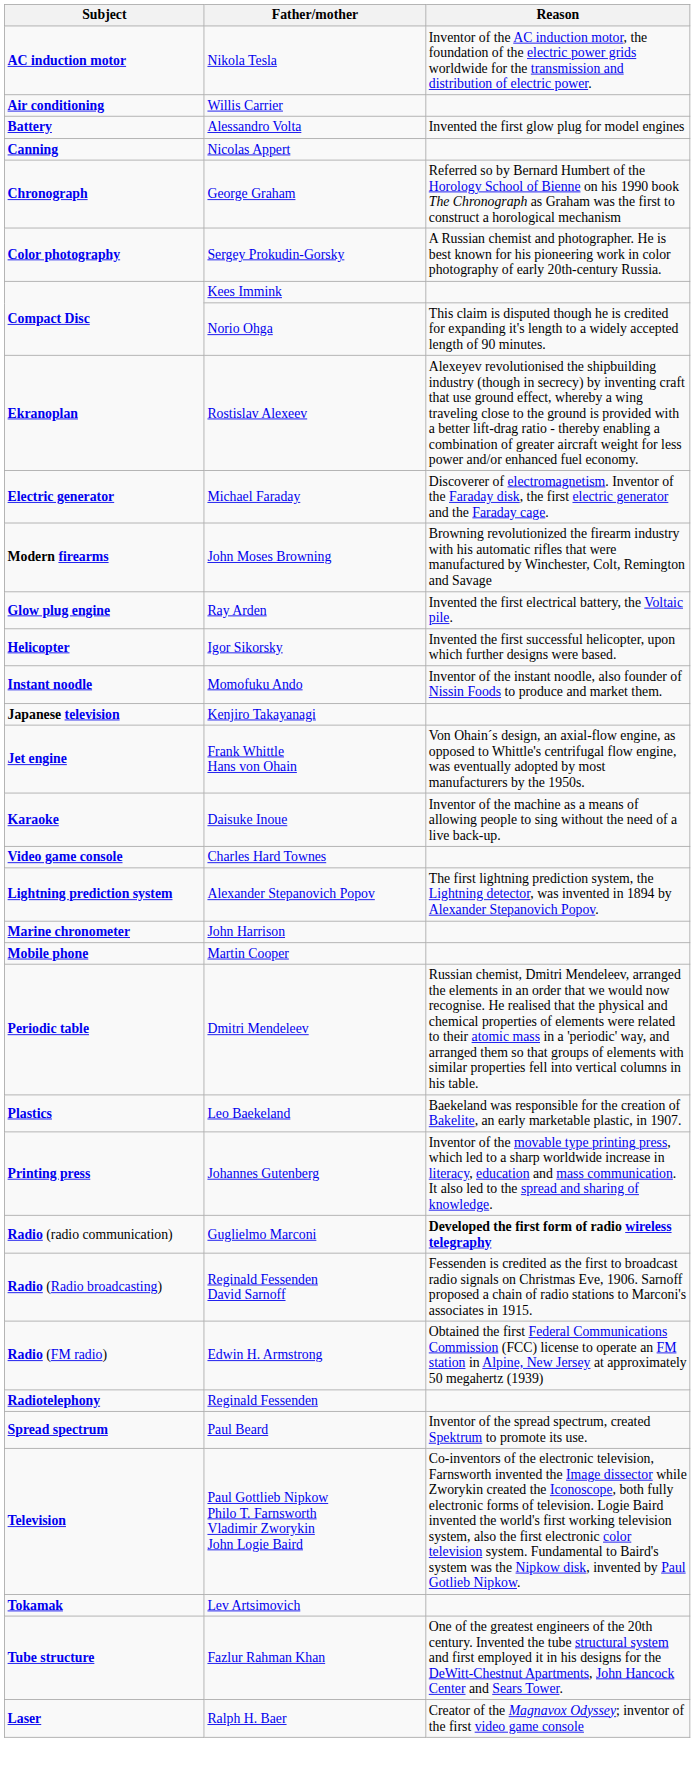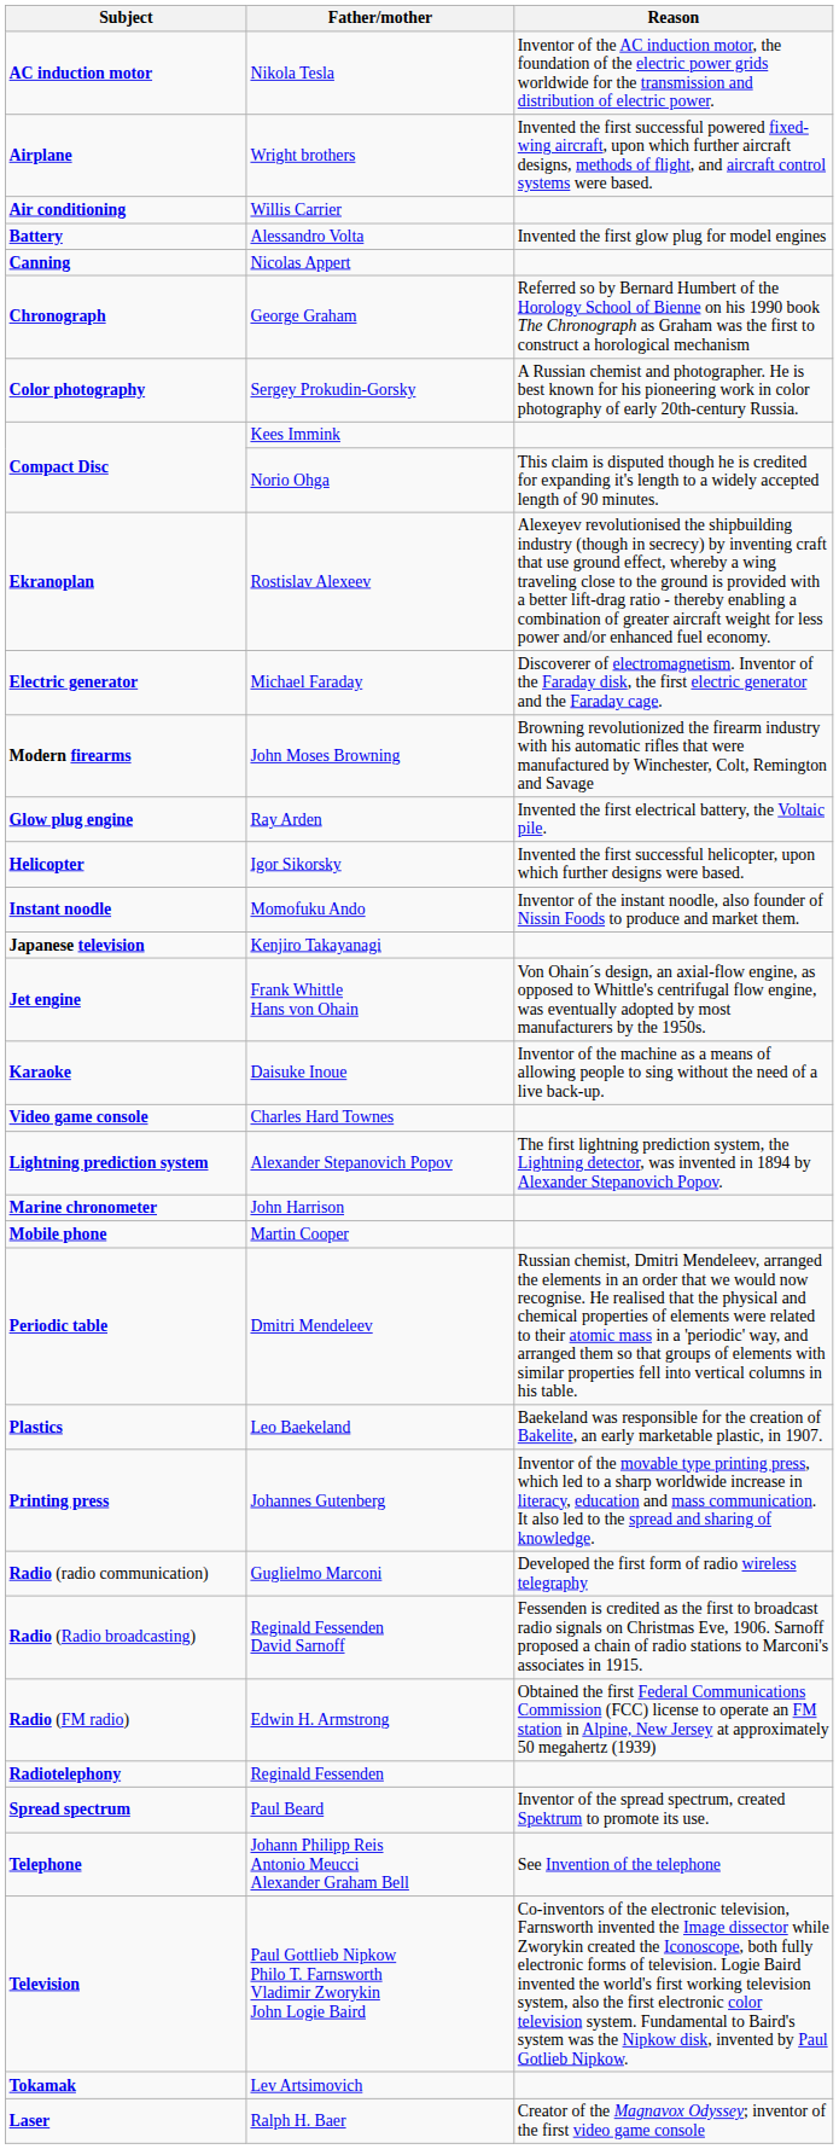 <table class="wikitable sortable">
 <tr>
 <th width="225px">Subject</th>
 <th width="250px">Father/mother</th>
 <th width="300px">Reason</th>
 </tr>
 <tr>
 <td><strong><a href='#'>AC induction motor</a></strong></td>
 <td><a href='#'>Nikola Tesla</a></td>
 <td>Inventor of the <a href='#'>AC induction motor</a>, the foundation of the <a href='#'>electric power grids</a> worldwide for the <a href='#'>transmission and distribution of electric power</a>.</td>
+</tr>
+<tr>
+<td><strong><a href='#'>Airplane</a></strong></td>
+<td><a href='#'>Wright brothers</a></td>
+<td>Invented the first successful powered <a href='#'>fixed-wing aircraft</a>, upon which further aircraft designs, <a href='#'>methods of flight</a>, and <a href='#'>aircraft control systems</a> were based.</td>
 </tr>
 <tr>
 <td><strong><a href='#'>Air conditioning</a></strong></td>
 <td><a href='#'>Willis Carrier</a></td>
 <td></td>
 </tr>
 <tr>
 <td><strong><a href='#'>Battery</a></strong></td>
 <td><a href='#'>Alessandro Volta</a></td>
 <td>Invented the first glow plug for model engines</td>
 </tr>
 <tr>
 <td><strong><a href='#'>Canning</a></strong></td>
 <td><a href='#'>Nicolas Appert</a></td>
 <td></td>
 </tr>
 <tr>
 <td><strong><a href='#'>Chronograph</a></strong></td>
 <td><a href='#'>George Graham</a></td>
 <td>Referred so by Bernard Humbert of the <a href='#'>Horology School of Bienne</a> on his 1990 book <em>The Chronograph</em> as Graham was the first to construct a horological mechanism</td>
 </tr>
 <tr>
 <td><strong><a href='#'>Color photography</a></strong></td>
 <td><a href='#'>Sergey Prokudin-Gorsky</a></td>
 <td>A Russian chemist and photographer. He is best known for his pioneering work in color photography of early 20th-century Russia.</td>
 </tr>
 <tr>
 <td rowspan="2"><strong><a href='#'>Compact Disc</a></strong></td>
 <td><a href='#'>Kees Immink</a></td>
 <td></td>
 </tr>
 <tr>
 <td><a href='#'>Norio Ohga</a></td>
 <td>This claim is disputed though he is credited for expanding it's length to a widely accepted length of 90 minutes.</td>
 </tr>
 <tr>
 <td><strong><a href='#'>Ekranoplan</a></strong></td>
 <td><a href='#'>Rostislav Alexeev</a></td>
 <td>Alexeyev revolutionised the shipbuilding industry (though in secrecy) by inventing craft that use ground effect, whereby a wing traveling close to the ground is provided with a better lift-drag ratio - thereby enabling a combination of greater aircraft weight for less power and/or enhanced fuel economy.</td>
 </tr>
 <tr>
 <td><strong><a href='#'>Electric generator</a></strong></td>
 <td><a href='#'>Michael Faraday</a></td>
 <td>Discoverer of <a href='#'>electromagnetism</a>. Inventor of the <a href='#'>Faraday disk</a>, the first <a href='#'>electric generator</a> and the <a href='#'>Faraday cage</a>.</td>
 </tr>
 <tr>
 <td><strong>Modern <a href='#'>firearms</a></strong></td>
 <td><a href='#'>John Moses Browning</a></td>
 <td>Browning revolutionized the firearm industry with his automatic rifles that were manufactured by Winchester, Colt, Remington and Savage</td>
 </tr>
 <tr>
 <td><strong><a href='#'>Glow plug engine</a></strong></td>
 <td><a href='#'>Ray Arden</a></td>
 <td>Invented the first electrical battery, the <a href='#'>Voltaic pile</a>.</td>
 </tr>
 <tr>
 <td><strong><a href='#'>Helicopter</a></strong></td>
 <td><a href='#'>Igor Sikorsky</a></td>
 <td>Invented the first successful helicopter, upon which further designs were based.</td>
 </tr>
 <tr>
 <td><strong><a href='#'>Instant noodle</a></strong></td>
 <td><a href='#'>Momofuku Ando</a></td>
 <td>Inventor of the instant noodle, also founder of <a href='#'>Nissin Foods</a> to produce and market them.</td>
 </tr>
 <tr>
 <td><strong>Japanese <a href='#'>television</a></strong></td>
 <td><a href='#'>Kenjiro Takayanagi</a></td>
 <td></td>
 </tr>
 <tr>
 <td><strong><a href='#'>Jet engine</a></strong></td>
 <td><a href='#'>Frank Whittle</a> <br> <a href='#'>Hans von Ohain</a></td>
 <td>Von Ohain´s design, an axial-flow engine, as opposed to Whittle's centrifugal flow engine, was eventually adopted by most manufacturers by the 1950s.</td>
 </tr>
 <tr>
 <td><strong><a href='#'>Karaoke</a></strong></td>
 <td><a href='#'>Daisuke Inoue</a></td>
 <td>Inventor of the machine as a means of allowing people to sing without the need of a live back-up.</td>
 </tr>
 <tr>
 <td><strong><a href='#'>Video game console</a></strong></td>
 <td><a href='#'>Charles Hard Townes</a></td>
 <td></td>
 </tr>
 <tr>
 <td><strong><a href='#'>Lightning prediction system</a></strong></td>
 <td><a href='#'>Alexander Stepanovich Popov</a></td>
 <td>The first lightning prediction system, the <a href='#'>Lightning detector</a>, was invented in 1894 by <a href='#'>Alexander Stepanovich Popov</a>.</td>
 </tr>
 <tr>
 <td><strong><a href='#'>Marine chronometer</a></strong></td>
 <td><a href='#'>John Harrison</a></td>
 <td></td>
 </tr>
 <tr>
 <td><strong><a href='#'>Mobile phone</a></strong></td>
 <td><a href='#'>Martin Cooper</a></td>
 <td></td>
 </tr>
 <tr>
 <td><strong><a href='#'>Periodic table</a></strong></td>
 <td><a href='#'>Dmitri Mendeleev</a></td>
 <td>Russian chemist, Dmitri Mendeleev, arranged the elements in an order that we would now recognise. He realised that the physical and chemical properties of elements were related to their <a href='#'>atomic mass</a> in a 'periodic' way, and arranged them so that groups of elements with similar properties fell into vertical columns in his table.</td>
 </tr>
 <tr>
 <td><strong><a href='#'>Plastics</a></strong></td>
 <td><a href='#'>Leo Baekeland</a></td>
 <td>Baekeland was responsible for the creation of <a href='#'>Bakelite</a>, an early marketable plastic, in 1907.</td>
 </tr>
 <tr>
 <td><strong><a href='#'>Printing press</a></strong></td>
 <td><a href='#'>Johannes Gutenberg</a></td>
 <td>Inventor of the <a href='#'>movable type printing press</a>, which led to a sharp worldwide increase in <a href='#'>literacy</a>, <a href='#'>education</a> and <a href='#'>mass communication</a>. It also led to the <a href='#'>spread and sharing of knowledge</a>.</td>
 </tr>
 <tr>
 <td><strong><a href='#'>Radio</a></strong> (radio communication)</td>
 <td><a href='#'>Guglielmo Marconi</a></td>
-<td><strong>Developed the first form of radio <a href='#'>wireless telegraphy</a></strong></td>
+<td>Developed the first form of radio <a href='#'>wireless telegraphy</a></td>
 </tr>
 <tr>
 <td><strong><a href='#'>Radio</a></strong> (<a href='#'>Radio broadcasting</a>)</td>
 <td><a href='#'>Reginald Fessenden</a> <br> <a href='#'>David Sarnoff</a></td>
 <td>Fessenden is credited as the first to broadcast radio signals on Christmas Eve, 1906. Sarnoff proposed a chain of radio stations to Marconi's associates in 1915.</td>
 </tr>
 <tr>
 <td><strong><a href='#'>Radio</a></strong> (<a href='#'>FM radio</a>)</td>
 <td><a href='#'>Edwin H. Armstrong</a></td>
 <td>Obtained the first <a href='#'>Federal Communications Commission</a> (FCC) license to operate an <a href='#'>FM station</a> in <a href='#'>Alpine, New Jersey</a> at approximately 50 megahertz (1939)</td>
 </tr>
 <tr>
 <td><strong><a href='#'>Radiotelephony</a></strong></td>
 <td><a href='#'>Reginald Fessenden</a></td>
 <td></td>
 </tr>
 <tr>
 <td><strong><a href='#'>Spread spectrum</a></strong></td>
 <td><a href='#'>Paul Beard</a></td>
 <td>Inventor of the spread spectrum, created <a href='#'>Spektrum</a> to promote its use.</td>
 </tr>
 <tr>
+<td><strong><a href='#'>Telephone</a></strong></td>
+<td><a href='#'>Johann Philipp Reis</a> <br> <a href='#'>Antonio Meucci</a> <br> <a href='#'>Alexander Graham Bell</a></td>
+<td>See <a href='#'>Invention of the telephone</a></td>
+</tr>
+<tr>
 <td><strong><a href='#'>Television</a></strong></td>
 <td><a href='#'>Paul Gottlieb Nipkow</a><br><a href='#'>Philo T. Farnsworth</a><br><a href='#'>Vladimir Zworykin</a><br><a href='#'>John Logie Baird</a></td>
 <td>Co-inventors of the electronic television, Farnsworth invented the <a href='#'>Image dissector</a> while Zworykin created the <a href='#'>Iconoscope</a>, both fully electronic forms of television. Logie Baird invented the world's first working television system, also the first electronic <a href='#'>color television</a> system. Fundamental to Baird's system was the <a href='#'>Nipkow disk</a>, invented by <a href='#'>Paul Gotlieb Nipkow</a>.</td>
 </tr>
 <tr>
 <td><strong><a href='#'>Tokamak</a></strong></td>
 <td><a href='#'>Lev Artsimovich</a></td>
 <td></td>
 </tr>
 <tr>
-<td><strong><a href='#'>Tube structure</a></strong></td>
-<td><a href='#'>Fazlur Rahman Khan</a></td>
-<td>One of the greatest engineers of the 20th century. Invented the tube <a href='#'>structural system</a> and first employed it in his designs for the <a href='#'>DeWitt-Chestnut Apartments</a>, <a href='#'>John Hancock Center</a> and <a href='#'>Sears Tower</a>.</td>
-</tr>
-<tr>
 <td><strong><a href='#'>Laser</a></strong></td>
 <td><a href='#'>Ralph H. Baer</a></td>
 <td>Creator of the <em><a href='#'>Magnavox Odyssey</a></em>; inventor of the first <a href='#'>video game console</a></td>
 </tr>
 </table>
